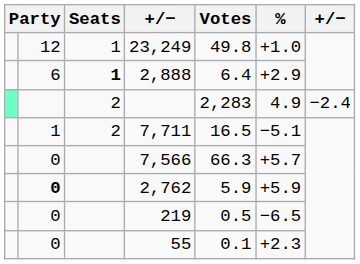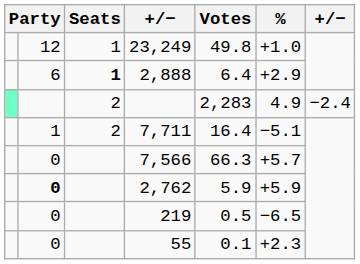 <table class="wikitable" style="text-align:right">
 <tr>
 <th colspan="2">Party</th>
 <th>Seats</th>
 <th>+/−</th>
 <th>Votes</th>
 <th>%</th>
 <th>+/−</th>
 </tr>
 <tr>
 <td></td>
 <td>12</td>
 <td> 1</td>
 <td>23,249</td>
 <td>49.8</td>
 <td><span>+1.0</span></td>
 </tr>
 <tr>
 <td></td>
 <td>6</td>
 <td><strong> 1</strong></td>
 <td>2,888</td>
 <td>6.4</td>
 <td><span>+2.9</span></td>
 </tr>
 <tr>
 <td style="background-color: #6EFFC5"></td>
 <td></td>
 <td>2</td>
 <td></td>
 <td>2,283</td>
 <td>4.9</td>
 <td><span>−2.4</span></td>
 </tr>
 <tr>
 <td></td>
 <td>1</td>
 <td> 2</td>
 <td>7,711</td>
-<td>16.5</td>
+<td>16.4</td>
 <td><span>−5.1</span></td>
 </tr>
 <tr>
 <td></td>
 <td>0</td>
 <td></td>
 <td>7,566</td>
 <td>66.3</td>
 <td><span>+5.7</span></td>
 </tr>
 <tr>
 <td></td>
 <td><strong>0</strong></td>
 <td></td>
 <td>2,762</td>
 <td>5.9</td>
 <td><span>+5.9</span></td>
 </tr>
 <tr>
 <td></td>
 <td>0</td>
 <td></td>
 <td>219</td>
 <td>0.5</td>
 <td><span>−6.5</span></td>
 </tr>
 <tr>
 <td></td>
 <td>0</td>
 <td></td>
 <td>55</td>
 <td>0.1</td>
 <td><span>+2.3</span></td>
 </tr>
 </table>
